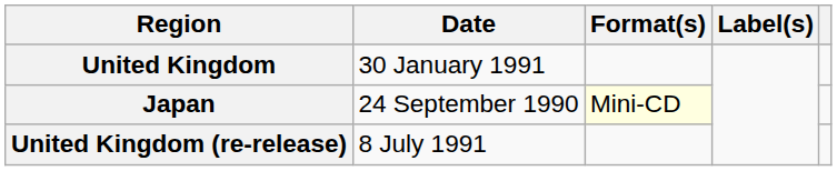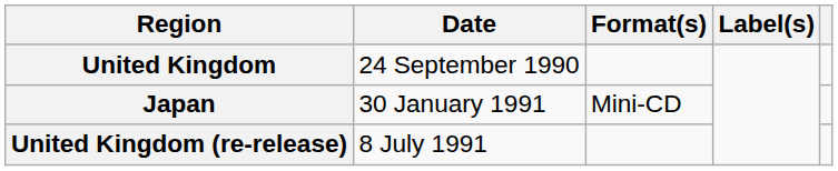 <table class="wikitable plainrowheaders">
 <tr>
 <th scope="col">Region</th>
 <th scope="col">Date</th>
 <th scope="col">Format(s)</th>
 <th scope="col">Label(s)</th>
 <th scope="col"></th>
 </tr>
 <tr>
 <th scope="row">United Kingdom</th>
-<td>30 January 1991</td>
+<td>24 September 1990</td>
 <td></td>
 <td rowspan="3"></td>
 <td></td>
 </tr>
 <tr>
 <th scope="row">Japan</th>
-<td>24 September 1990</td>
-<td style="background: lightyellow;">Mini-CD</td>
+<td>30 January 1991</td>
+<td>Mini-CD</td>
 <td></td>
 </tr>
 <tr>
 <th scope="row">United Kingdom (re-release)</th>
 <td>8 July 1991</td>
 <td></td>
 <td></td>
 </tr>
 </table>
